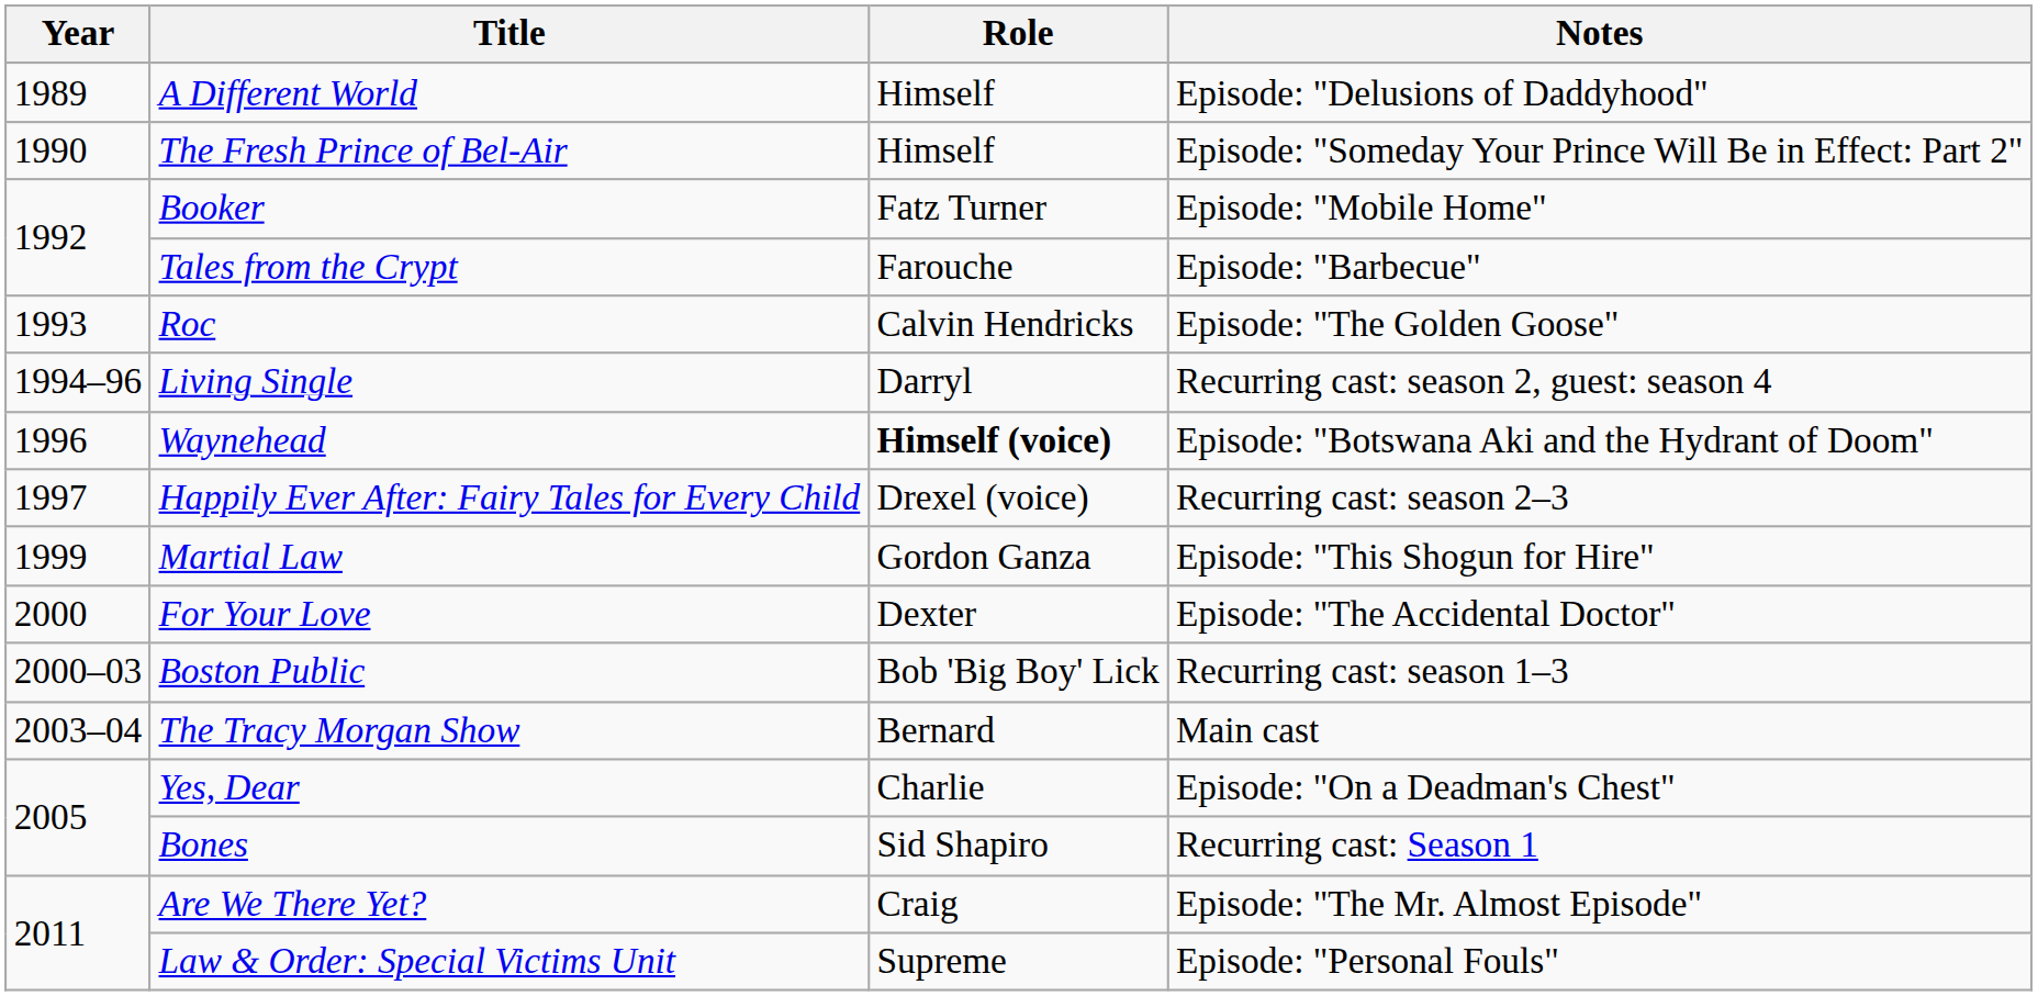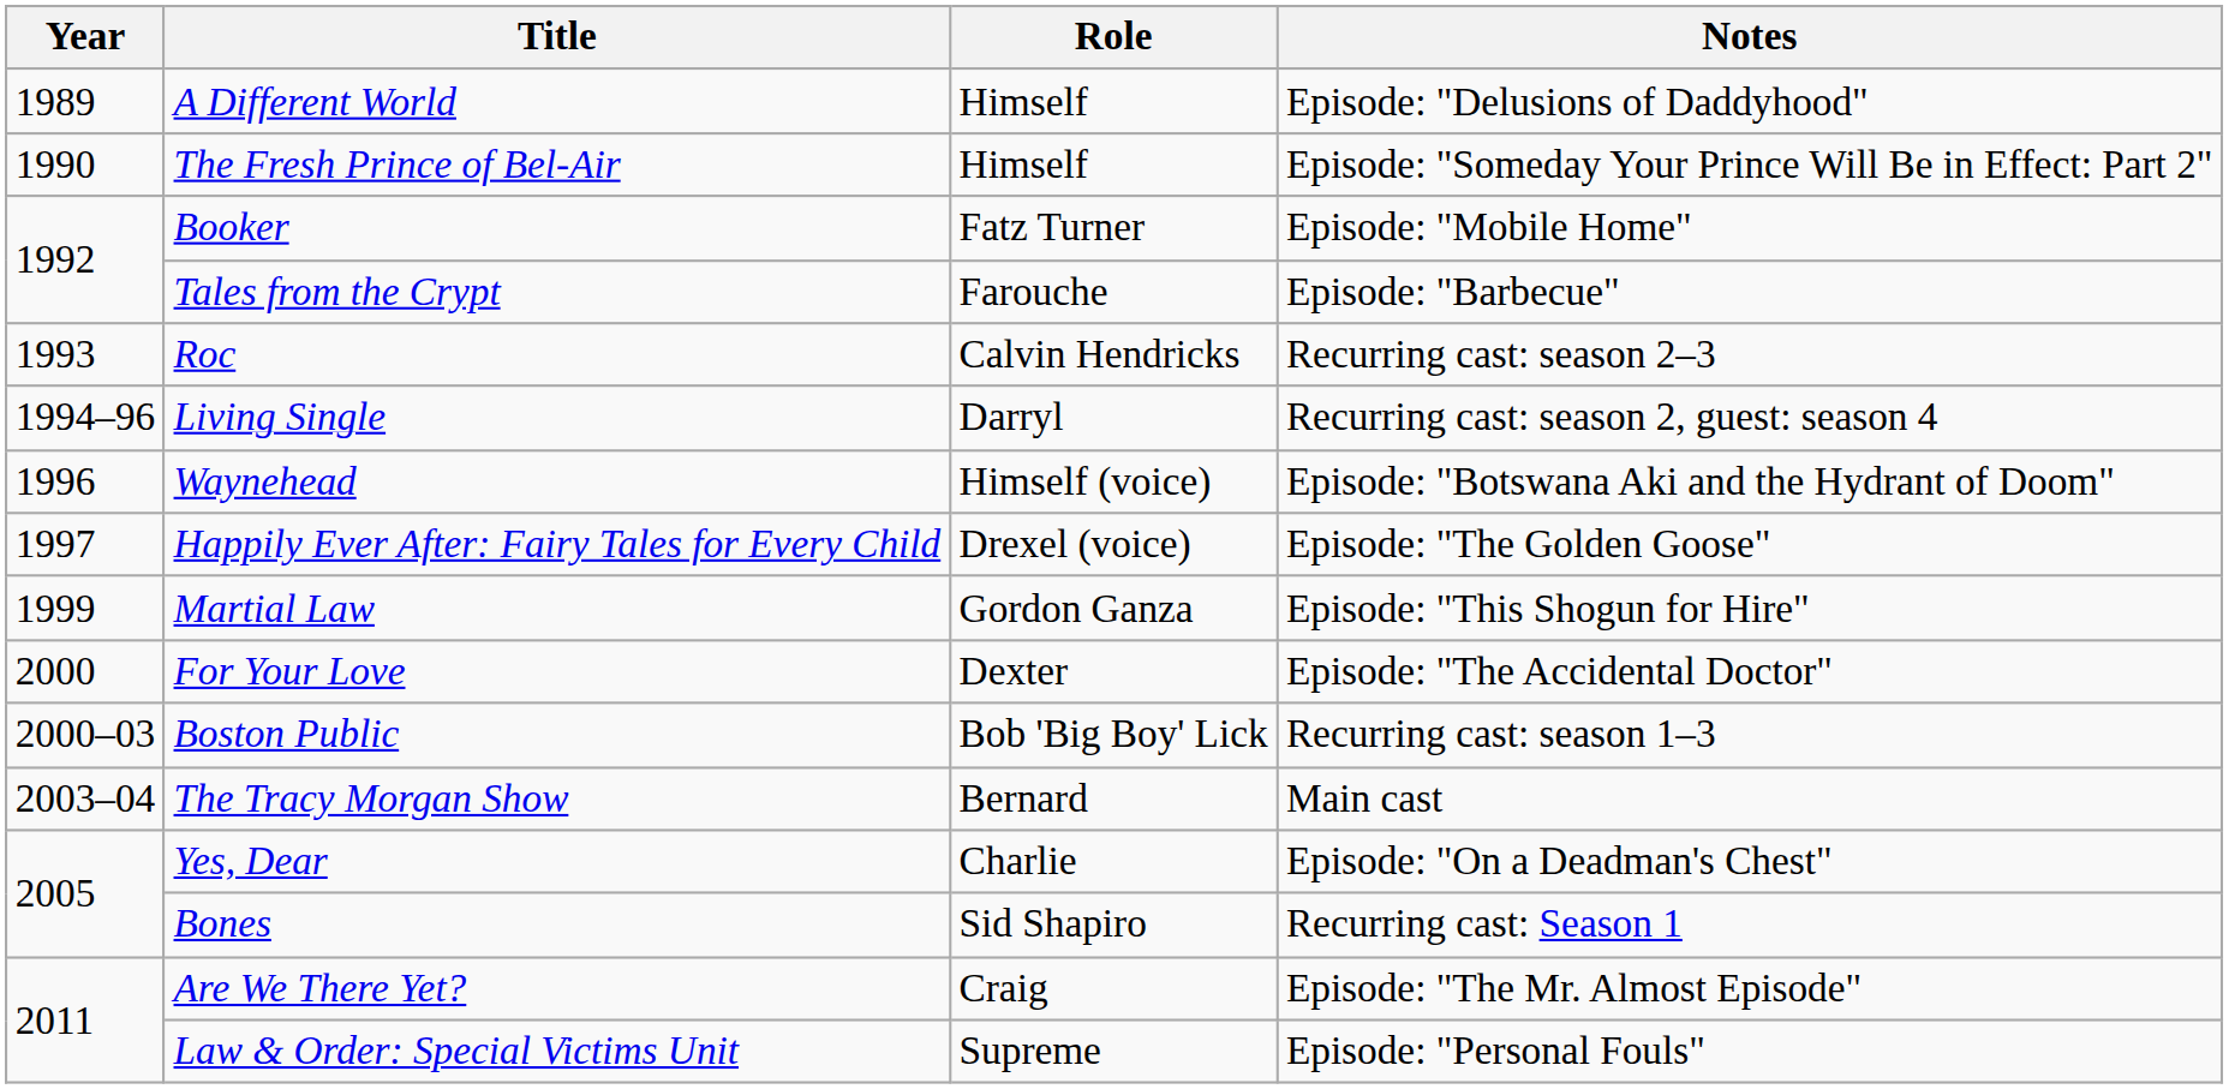 <table class="wikitable plainrowheaders sortable" style="margin-right: 0;">
 <tr>
 <th scope="col">Year</th>
 <th scope="col">Title</th>
 <th scope="col">Role</th>
 <th scope="col" class="unsortable">Notes</th>
 </tr>
 <tr>
 <td>1989</td>
 <td><em><a href='#'>A Different World</a></em></td>
 <td>Himself</td>
 <td>Episode: "Delusions of Daddyhood"</td>
 </tr>
 <tr>
 <td>1990</td>
 <td><em><a href='#'>The Fresh Prince of Bel-Air</a></em></td>
 <td>Himself</td>
 <td>Episode: "Someday Your Prince Will Be in Effect: Part 2" </td>
 </tr>
 <tr>
 <td rowspan=2>1992</td>
 <td><em><a href='#'>Booker</a></em></td>
 <td>Fatz Turner</td>
 <td>Episode: "Mobile Home"</td>
 </tr>
 <tr>
 <td><em><a href='#'>Tales from the Crypt</a></em></td>
 <td>Farouche</td>
 <td>Episode: "Barbecue"</td>
 </tr>
 <tr>
 <td>1993</td>
 <td><em><a href='#'>Roc</a></em></td>
 <td>Calvin Hendricks</td>
-<td>Episode: "The Golden Goose"</td>
+<td>Recurring cast: season 2–3</td>
 </tr>
 <tr>
 <td>1994–96</td>
 <td><em><a href='#'>Living Single</a></em></td>
 <td>Darryl</td>
 <td>Recurring cast: season 2, guest: season 4</td>
 </tr>
 <tr>
 <td>1996</td>
 <td><em><a href='#'>Waynehead</a></em></td>
-<td><strong>Himself (voice)</strong></td>
+<td>Himself (voice)</td>
 <td>Episode: "Botswana Aki and the Hydrant of Doom"</td>
 </tr>
 <tr>
 <td>1997</td>
 <td><em><a href='#'>Happily Ever After: Fairy Tales for Every Child</a></em></td>
 <td>Drexel (voice)</td>
-<td>Recurring cast: season 2–3</td>
+<td>Episode: "The Golden Goose"</td>
 </tr>
 <tr>
 <td>1999</td>
 <td><em><a href='#'>Martial Law</a></em></td>
 <td>Gordon Ganza</td>
 <td>Episode: "This Shogun for Hire"</td>
 </tr>
 <tr>
 <td>2000</td>
 <td><em><a href='#'>For Your Love</a></em></td>
 <td>Dexter</td>
 <td>Episode: "The Accidental Doctor"</td>
 </tr>
 <tr>
 <td>2000–03</td>
 <td><em><a href='#'>Boston Public</a></em></td>
 <td>Bob 'Big Boy' Lick</td>
 <td>Recurring cast: season 1–3</td>
 </tr>
 <tr>
 <td>2003–04</td>
 <td><em><a href='#'>The Tracy Morgan Show</a></em></td>
 <td>Bernard</td>
 <td>Main cast</td>
 </tr>
 <tr>
 <td rowspan=2>2005</td>
 <td><em><a href='#'>Yes, Dear</a></em></td>
 <td>Charlie</td>
 <td>Episode: "On a Deadman's Chest"</td>
 </tr>
 <tr>
 <td><em><a href='#'>Bones</a></em></td>
 <td>Sid Shapiro</td>
 <td>Recurring cast: <a href='#'>Season 1</a></td>
 </tr>
 <tr>
 <td rowspan=2>2011</td>
 <td><em><a href='#'>Are We There Yet?</a></em></td>
 <td>Craig</td>
 <td>Episode: "The Mr. Almost Episode"</td>
 </tr>
 <tr>
 <td><em><a href='#'>Law & Order: Special Victims Unit</a></em></td>
 <td>Supreme</td>
 <td>Episode: "Personal Fouls"</td>
 </tr>
 </table>
